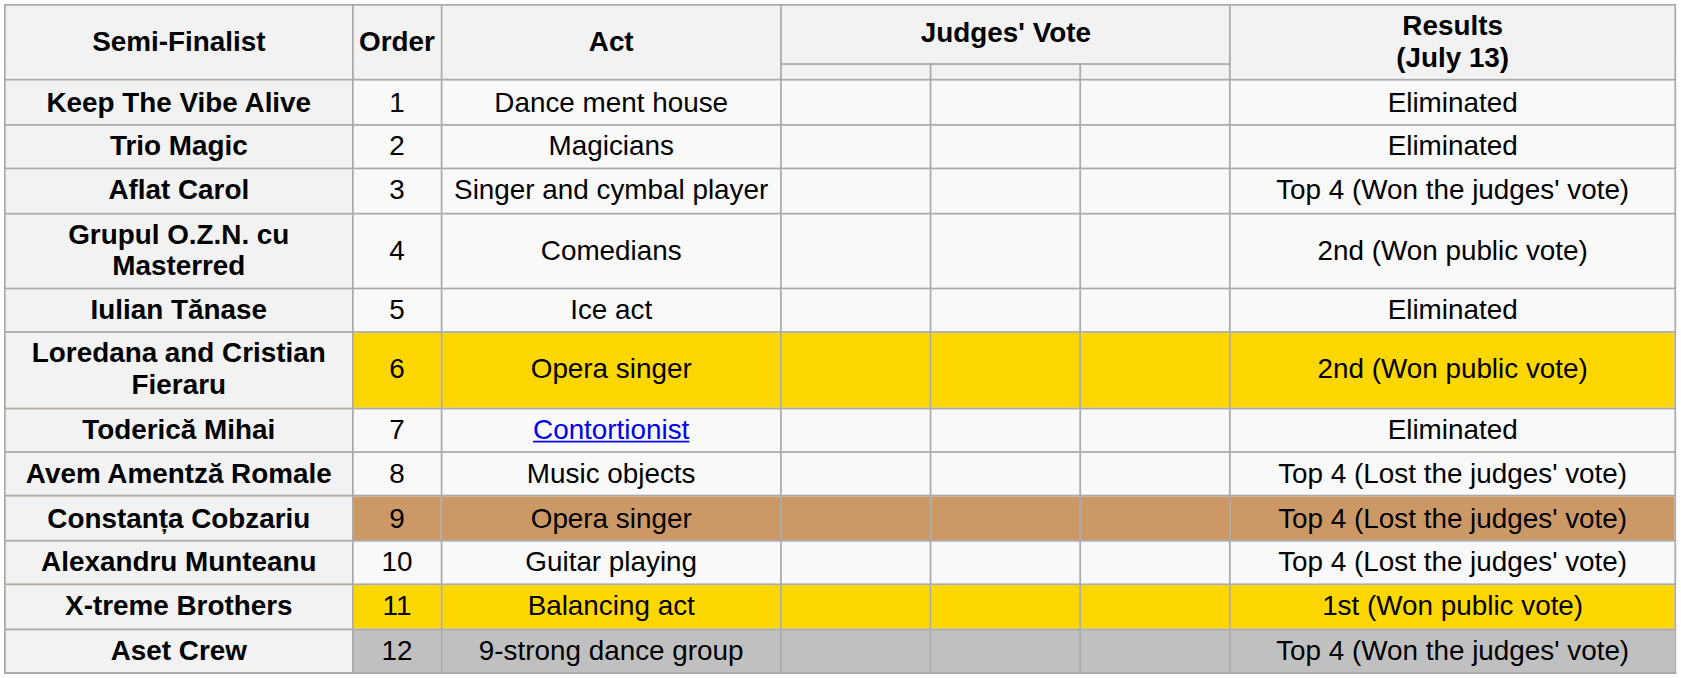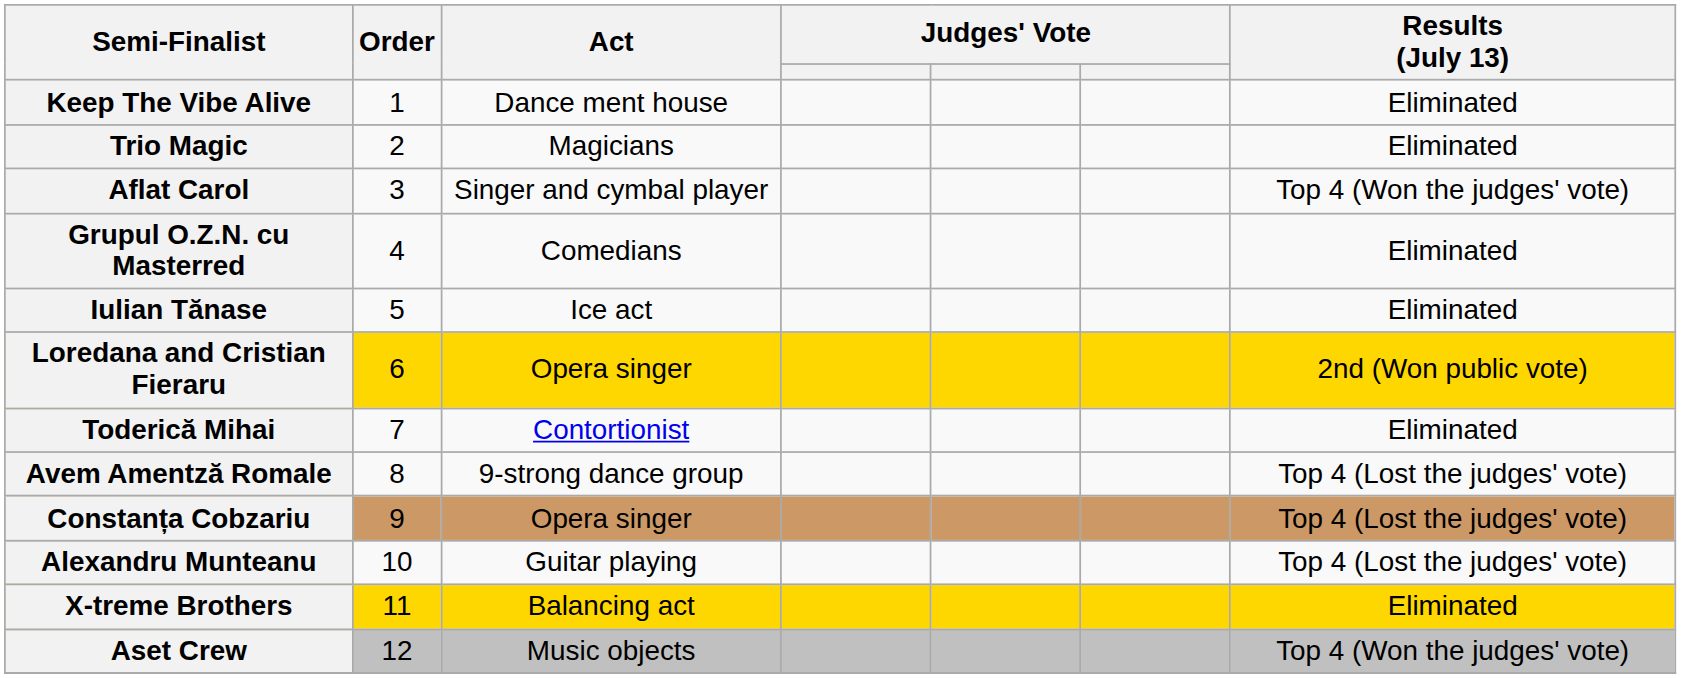 <table class="wikitable plainrowheaders sortable" style="text-align:center" width="76%;">
 <tr>
 <th scope="col" rowspan="2" class="unsortable" style="width:17em;">Semi-Finalist</th>
 <th scope="col" rowspan="2" style="width:1em;">Order</th>
 <th scope="col" rowspan="2" class="unsortable" style="width:16em;">Act</th>
 <th scope="col" colspan="3" class="unsortable" style="width:24em;">Judges' Vote</th>
 <th scope="col" rowspan="2" style="width:23em;">Results <br> (July 13)</th>
 </tr>
 <tr>
 <th scope="col" class="unsortable" style="width:6em;"></th>
 <th scope="col" class="unsortable" style="width:6em;"></th>
 <th scope="col" class="unsortable" style="width:6em;"></th>
 </tr>
 <tr>
 <th scope="row">Keep The Vibe Alive</th>
 <td>1</td>
 <td>Dance ment house</td>
 <td></td>
 <td></td>
 <td></td>
 <td>Eliminated</td>
 </tr>
 <tr>
 <th scope="row">Trio Magic</th>
 <td>2</td>
 <td>Magicians</td>
 <td></td>
 <td></td>
 <td></td>
 <td>Eliminated</td>
 </tr>
 <tr>
 <th scope="row">Aflat Carol</th>
 <td>3</td>
 <td>Singer and cymbal player</td>
 <td></td>
 <td></td>
 <td></td>
 <td>Top 4 (Won the judges' vote)</td>
 </tr>
 <tr>
 <th scope="row">Grupul O.Z.N. cu Masterred</th>
 <td>4</td>
 <td>Comedians</td>
 <td></td>
 <td></td>
 <td></td>
-<td>2nd (Won public vote)</td>
+<td>Eliminated</td>
 </tr>
 <tr>
 <th scope="row">Iulian Tănase</th>
 <td>5</td>
 <td>Ice act</td>
 <td></td>
 <td></td>
 <td></td>
 <td>Eliminated</td>
 </tr>
 <tr style="background:gold;">
 <th scope="row">Loredana and Cristian Fieraru</th>
 <td>6</td>
 <td>Opera singer</td>
 <td></td>
 <td></td>
 <td></td>
 <td>2nd (Won public vote)</td>
 </tr>
 <tr>
 <th scope="row">Toderică Mihai</th>
 <td>7</td>
 <td><a href='#'>Contortionist</a></td>
 <td></td>
 <td></td>
 <td></td>
 <td>Eliminated</td>
 </tr>
 <tr>
 <th scope="row">Avem Amentză Romale</th>
 <td>8</td>
-<td>Music objects</td>
+<td>9-strong dance group</td>
 <td></td>
 <td></td>
 <td></td>
 <td>Top 4 (Lost the judges' vote)</td>
 </tr>
 <tr style="background:#c96;">
 <th scope="row">Constanța Cobzariu</th>
 <td>9</td>
 <td>Opera singer</td>
 <td></td>
 <td></td>
 <td></td>
 <td>Top 4 (Lost the judges' vote)</td>
 </tr>
 <tr>
 <th scope="row">Alexandru Munteanu</th>
 <td>10</td>
 <td>Guitar playing</td>
 <td></td>
 <td></td>
 <td></td>
 <td>Top 4 (Lost the judges' vote)</td>
 </tr>
 <tr style="background:gold;">
 <th scope="row">X-treme Brothers</th>
 <td>11</td>
 <td>Balancing act</td>
 <td></td>
 <td></td>
 <td></td>
-<td>1st (Won public vote)</td>
+<td>Eliminated</td>
 </tr>
 <tr style="background:silver;">
 <th scope="row">Aset Crew</th>
 <td>12</td>
-<td>9-strong dance group</td>
+<td>Music objects</td>
 <td></td>
 <td></td>
 <td></td>
 <td>Top 4 (Won the judges' vote)</td>
 </tr>
 <tr>
 </tr>
 </table>
